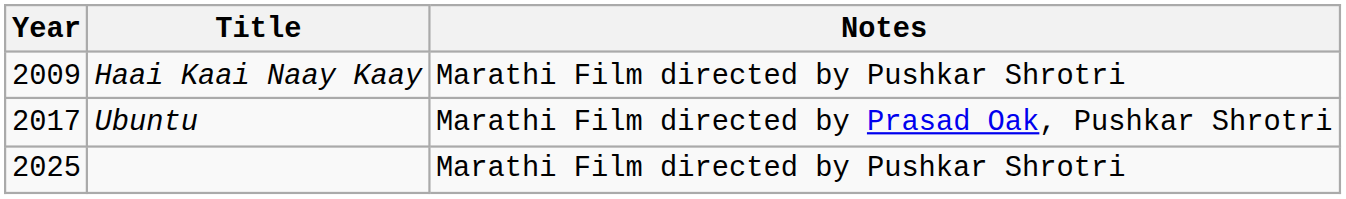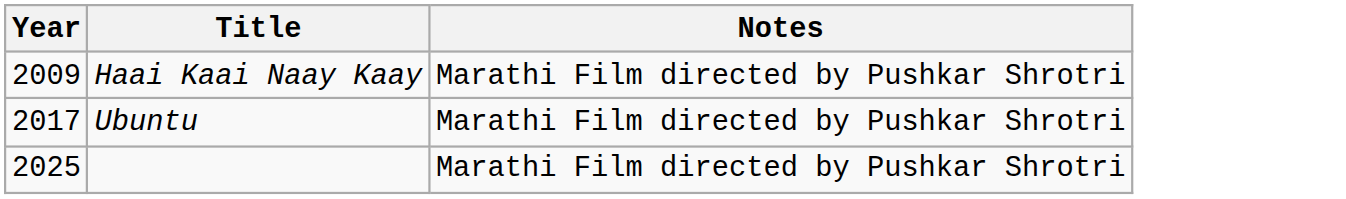 <table class="wikitable sortable">
 <tr>
 <th>Year</th>
 <th>Title</th>
 <th>Notes</th>
 </tr>
 <tr>
 <td>2009</td>
 <td><em>Haai Kaai Naay Kaay</em></td>
 <td>Marathi Film directed by Pushkar Shrotri </td>
 </tr>
 <tr>
 <td>2017</td>
 <td><em>Ubuntu</em></td>
-<td>Marathi Film directed by <a href='#'>Prasad Oak</a>, Pushkar Shrotri</td>
+<td>Marathi Film directed by Pushkar Shrotri</td>
 </tr>
 <tr>
 <td>2025</td>
 <td></td>
 <td>Marathi Film directed by Pushkar Shrotri </td>
 </tr>
 </table>
